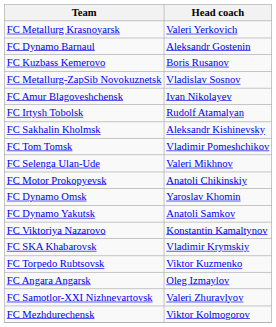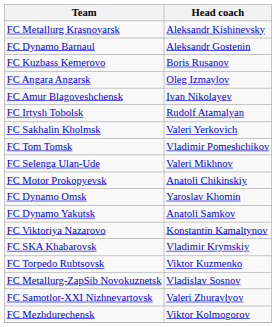 <table class="wikitable">
 <tr>
 <th>Team</th>
 <th>Head coach</th>
 </tr>
 <tr>
 <td><a href='#'>FC Metallurg Krasnoyarsk</a></td>
-<td><a href='#'>Valeri Yerkovich</a></td>
+<td><a href='#'>Aleksandr Kishinevsky</a></td>
 </tr>
 <tr>
 <td><a href='#'>FC Dynamo Barnaul</a></td>
 <td><a href='#'>Aleksandr Gostenin</a></td>
 </tr>
 <tr>
 <td><a href='#'>FC Kuzbass Kemerovo</a></td>
 <td><a href='#'>Boris Rusanov</a></td>
 </tr>
 <tr>
-<td><a href='#'>FC Metallurg-ZapSib Novokuznetsk</a></td>
-<td><a href='#'>Vladislav Sosnov</a></td>
+<td><a href='#'>FC Angara Angarsk</a></td>
+<td><a href='#'>Oleg Izmaylov</a></td>
 </tr>
 <tr>
 <td><a href='#'>FC Amur Blagoveshchensk</a></td>
 <td><a href='#'>Ivan Nikolayev</a></td>
 </tr>
 <tr>
 <td><a href='#'>FC Irtysh Tobolsk</a></td>
 <td><a href='#'>Rudolf Atamalyan</a></td>
 </tr>
 <tr>
 <td><a href='#'>FC Sakhalin Kholmsk</a></td>
-<td><a href='#'>Aleksandr Kishinevsky</a></td>
+<td><a href='#'>Valeri Yerkovich</a></td>
 </tr>
 <tr>
 <td><a href='#'>FC Tom Tomsk</a></td>
 <td><a href='#'>Vladimir Pomeshchikov</a></td>
 </tr>
 <tr>
 <td><a href='#'>FC Selenga Ulan-Ude</a></td>
 <td><a href='#'>Valeri Mikhnov</a></td>
 </tr>
 <tr>
 <td><a href='#'>FC Motor Prokopyevsk</a></td>
 <td><a href='#'>Anatoli Chikinskiy</a></td>
 </tr>
 <tr>
 <td><a href='#'>FC Dynamo Omsk</a></td>
 <td><a href='#'>Yaroslav Khomin</a></td>
 </tr>
 <tr>
 <td><a href='#'>FC Dynamo Yakutsk</a></td>
 <td><a href='#'>Anatoli Samkov</a></td>
 </tr>
 <tr>
 <td><a href='#'>FC Viktoriya Nazarovo</a></td>
 <td><a href='#'>Konstantin Kamaltynov</a></td>
 </tr>
 <tr>
 <td><a href='#'>FC SKA Khabarovsk</a></td>
 <td><a href='#'>Vladimir Krymskiy</a></td>
 </tr>
 <tr>
 <td><a href='#'>FC Torpedo Rubtsovsk</a></td>
 <td><a href='#'>Viktor Kuzmenko</a></td>
 </tr>
 <tr>
-<td><a href='#'>FC Angara Angarsk</a></td>
-<td><a href='#'>Oleg Izmaylov</a></td>
+<td><a href='#'>FC Metallurg-ZapSib Novokuznetsk</a></td>
+<td><a href='#'>Vladislav Sosnov</a></td>
 </tr>
 <tr>
 <td><a href='#'>FC Samotlor-XXI Nizhnevartovsk</a></td>
 <td><a href='#'>Valeri Zhuravlyov</a></td>
 </tr>
 <tr>
 <td><a href='#'>FC Mezhdurechensk</a></td>
 <td><a href='#'>Viktor Kolmogorov</a></td>
 </tr>
 <tr>
 </tr>
 </table>
